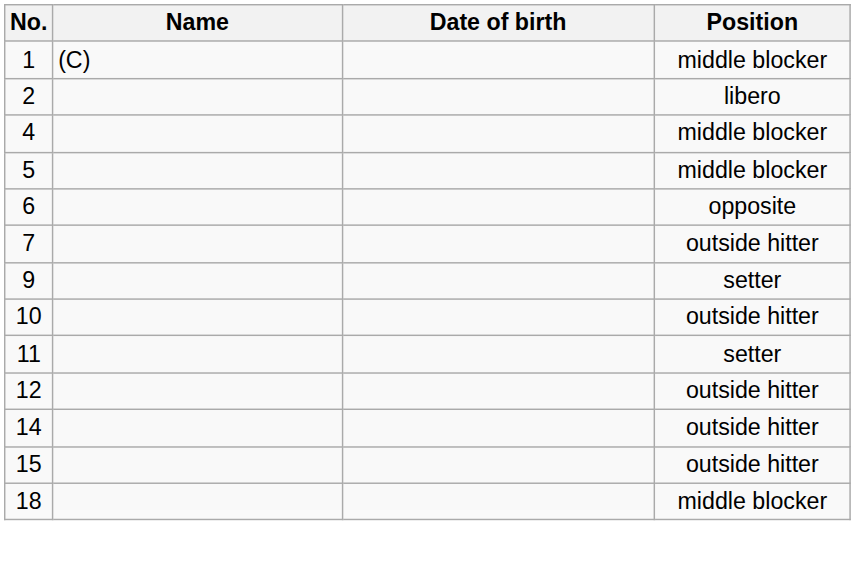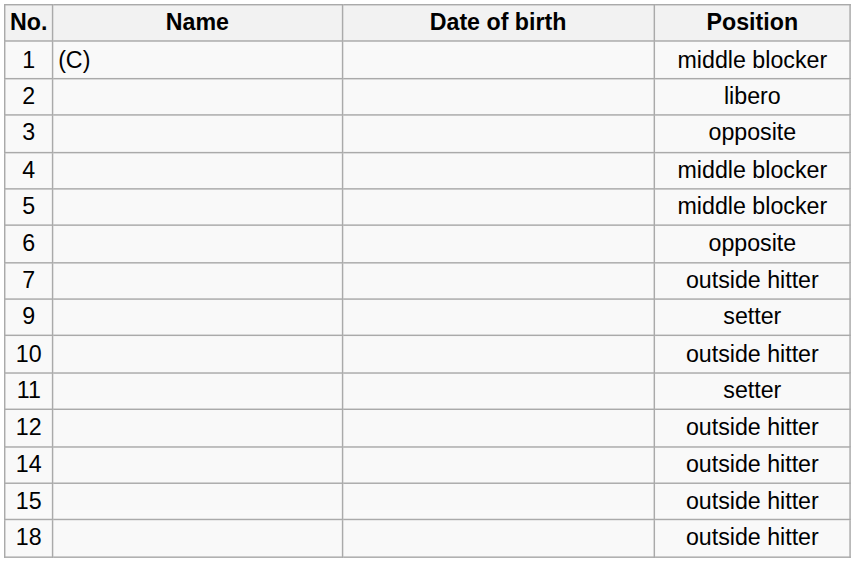 <table class="wikitable sortable" style="font-size:100%; text-align:center;">
 <tr>
 <th>No.</th>
 <th style="width:12em">Name</th>
 <th style="width:13em">Date of birth</th>
 <th style="width:8em">Position</th>
 </tr>
 <tr>
 <td>1</td>
 <td align=left>  (C)</td>
 <td align=right></td>
 <td>middle blocker</td>
 </tr>
 <tr>
 <td>2</td>
 <td align=left> </td>
 <td align=right></td>
 <td>libero</td>
+</tr>
+<tr>
+<td>3</td>
+<td align=left> </td>
+<td align=right></td>
+<td>opposite</td>
 </tr>
 <tr>
 <td>4</td>
 <td align=left> </td>
 <td align=right></td>
 <td>middle blocker</td>
 </tr>
 <tr>
 <td>5</td>
 <td align=left> </td>
 <td align=right></td>
 <td>middle blocker</td>
 </tr>
 <tr>
 <td>6</td>
 <td align=left> </td>
 <td align=right></td>
 <td>opposite</td>
 </tr>
 <tr>
 <td>7</td>
 <td align=left> </td>
 <td align=right></td>
 <td>outside hitter</td>
 </tr>
 <tr>
 <td>9</td>
 <td align=left> </td>
 <td align=right></td>
 <td>setter</td>
 </tr>
 <tr>
 <td>10</td>
 <td align=left> </td>
 <td align=right></td>
 <td>outside hitter</td>
 </tr>
 <tr>
 <td>11</td>
 <td align=left> </td>
 <td align=right></td>
 <td>setter</td>
 </tr>
 <tr>
 <td>12</td>
 <td align=left> </td>
 <td align=right></td>
 <td>outside hitter</td>
 </tr>
 <tr>
 <td>14</td>
 <td align=left> </td>
 <td align=right></td>
 <td>outside hitter</td>
 </tr>
 <tr>
 <td>15</td>
 <td align=left> </td>
 <td align=right></td>
 <td>outside hitter</td>
 </tr>
 <tr>
 <td>18</td>
 <td align=left> </td>
 <td align=right></td>
-<td>middle blocker</td>
+<td>outside hitter</td>
 </tr>
 </table>
